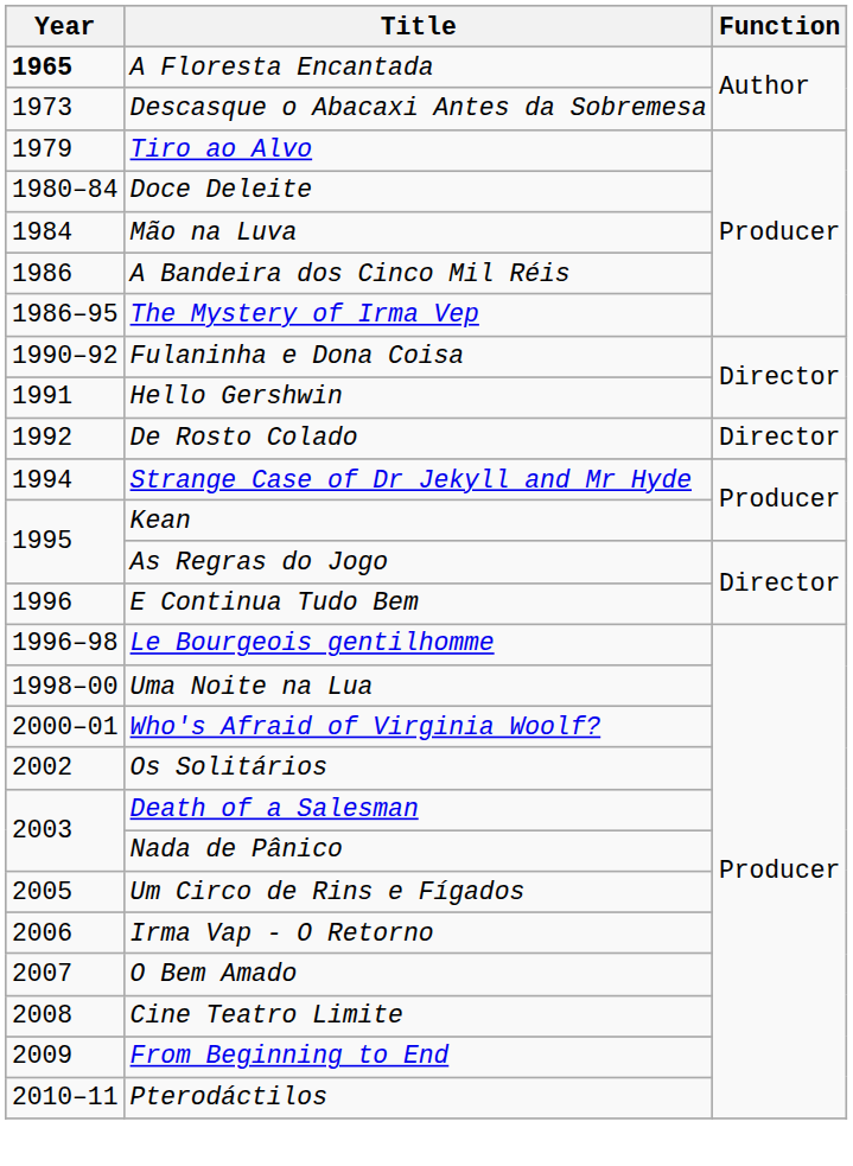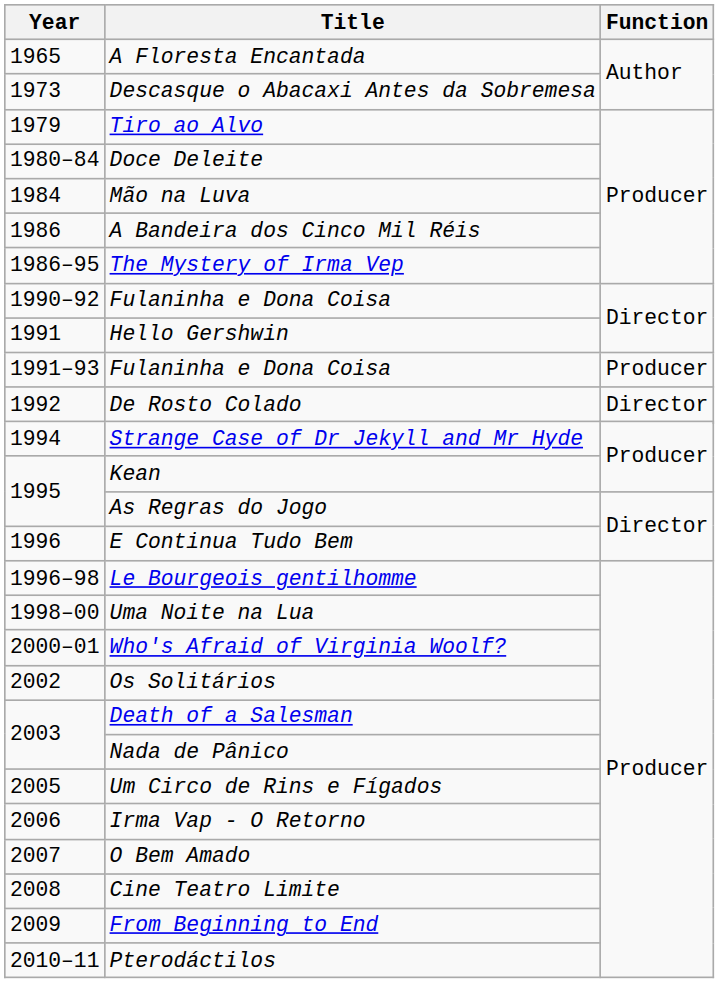 <table class="wikitable">
 <tr>
 <th>Year</th>
 <th>Title</th>
 <th>Function</th>
 </tr>
 <tr>
-<td><strong>1965</strong></td>
+<td>1965</td>
 <td><em>A Floresta Encantada</em></td>
 <td rowspan="2">Author</td>
 </tr>
 <tr>
 <td>1973</td>
 <td><em>Descasque o Abacaxi Antes da Sobremesa</em></td>
 </tr>
 <tr>
 <td>1979</td>
 <td><em><a href='#'>Tiro ao Alvo</a></em></td>
 <td rowspan="5">Producer</td>
 </tr>
 <tr>
 <td>1980–84</td>
 <td><em>Doce Deleite</em></td>
 </tr>
 <tr>
 <td>1984</td>
 <td><em>Mão na Luva</em></td>
 </tr>
 <tr>
 <td>1986</td>
 <td><em>A Bandeira dos Cinco Mil Réis</em></td>
 </tr>
 <tr>
 <td>1986–95</td>
 <td><em><a href='#'>The Mystery of Irma Vep</a></em></td>
 </tr>
 <tr>
 <td>1990–92</td>
 <td><em>Fulaninha e Dona Coisa</em></td>
 <td rowspan="2">Director</td>
 </tr>
 <tr>
 <td>1991</td>
 <td><em>Hello Gershwin</em></td>
+</tr>
+<tr>
+<td>1991–93</td>
+<td><em>Fulaninha e Dona Coisa</em></td>
+<td>Producer</td>
 </tr>
 <tr>
 <td>1992</td>
 <td><em>De Rosto Colado</em></td>
 <td rowspan="2">Director</td>
 </tr>
 <tr>
 <td rowspan="2">1994</td>
 <td rowspan="2"><em><a href='#'>Strange Case of Dr Jekyll and Mr Hyde</a></em></td>
 </tr>
 <tr>
 <td rowspan="2">Producer</td>
 </tr>
 <tr>
 <td rowspan="2">1995</td>
 <td><em>Kean</em></td>
 </tr>
 <tr>
 <td><em>As Regras do Jogo</em></td>
 <td rowspan="2">Director</td>
 </tr>
 <tr>
 <td>1996</td>
 <td><em>E Continua Tudo Bem</em></td>
 </tr>
 <tr>
 <td>1996–98</td>
 <td><em><a href='#'>Le Bourgeois gentilhomme</a></em></td>
 <td rowspan="12">Producer</td>
 </tr>
 <tr>
 <td>1998–00</td>
 <td><em>Uma Noite na Lua</em></td>
 </tr>
 <tr>
 <td>2000–01</td>
 <td><em><a href='#'>Who's Afraid of Virginia Woolf?</a></em></td>
 </tr>
 <tr>
 <td>2002</td>
 <td><em>Os Solitários</em></td>
 </tr>
 <tr>
 <td rowspan="2">2003</td>
 <td><em><a href='#'>Death of a Salesman</a></em></td>
 </tr>
 <tr>
 <td><em>Nada de Pânico</em></td>
 </tr>
 <tr>
 <td>2005</td>
 <td><em>Um Circo de Rins e Fígados</em></td>
 </tr>
 <tr>
 <td>2006</td>
 <td><em>Irma Vap - O Retorno</em></td>
 </tr>
 <tr>
 <td>2007</td>
 <td><em>O Bem Amado</em></td>
 </tr>
 <tr>
 <td>2008</td>
 <td><em>Cine Teatro Limite</em></td>
 </tr>
 <tr>
 <td>2009</td>
 <td><em><a href='#'>From Beginning to End</a></em></td>
 </tr>
 <tr>
 <td>2010–11</td>
 <td><em>Pterodáctilos</em></td>
 </tr>
 </table>
